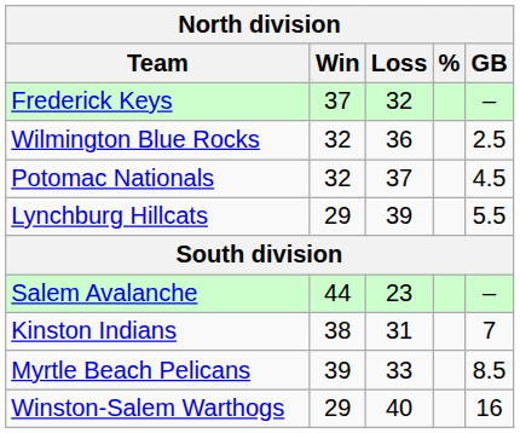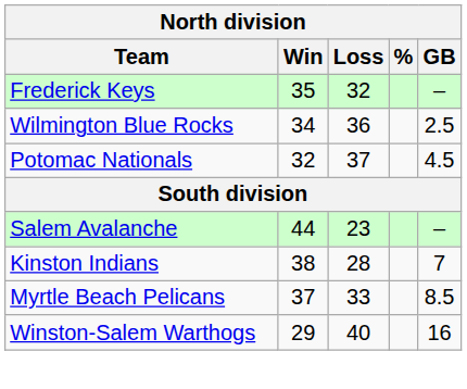 <table class="wikitable">
 <tr>
 <th colspan="5">North division</th>
 </tr>
 <tr>
 <th width="60%">Team</th>
 <th>Win</th>
 <th>Loss</th>
 <th>%</th>
 <th>GB</th>
 </tr>
 <tr align=center bgcolor=ccffcc>
 <td align=left><a href='#'>Frederick Keys</a></td>
-<td>37</td>
+<td>35</td>
 <td>32</td>
 <td></td>
 <td>–</td>
 </tr>
 <tr align=center>
 <td align=left><a href='#'>Wilmington Blue Rocks</a></td>
-<td>32</td>
+<td>34</td>
 <td>36</td>
 <td></td>
 <td>2.5</td>
 </tr>
 <tr align=center>
 <td align=left><a href='#'>Potomac Nationals</a></td>
 <td>32</td>
 <td>37</td>
 <td></td>
 <td>4.5</td>
-</tr>
-<tr align=center>
-<td align=left><a href='#'>Lynchburg Hillcats</a></td>
-<td>29</td>
-<td>39</td>
-<td></td>
-<td>5.5</td>
 </tr>
 <tr>
 <th colspan="5">South division</th>
 </tr>
 <tr align=center bgcolor=ccffcc>
 <td align=left><a href='#'>Salem Avalanche</a></td>
 <td>44</td>
 <td>23</td>
 <td></td>
 <td>–</td>
 </tr>
 <tr align=center>
 <td align=left><a href='#'>Kinston Indians</a></td>
 <td>38</td>
-<td>31</td>
+<td>28</td>
 <td></td>
 <td>7</td>
 </tr>
 <tr align=center>
 <td align=left><a href='#'>Myrtle Beach Pelicans</a></td>
-<td>39</td>
+<td>37</td>
 <td>33</td>
 <td></td>
 <td>8.5</td>
 </tr>
 <tr align=center>
 <td align=left><a href='#'>Winston-Salem Warthogs</a></td>
 <td>29</td>
 <td>40</td>
 <td></td>
 <td>16</td>
 </tr>
 </table>
